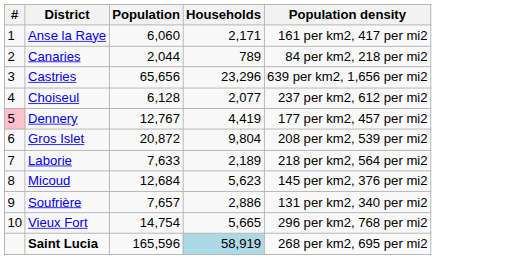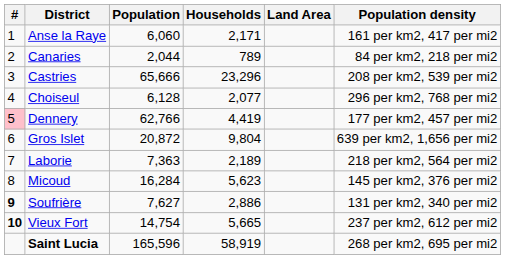 <table class="wikitable sortable">
 <tr>
 <th>#</th>
 <th>District</th>
 <th>Population</th>
 <th>Households</th>
+<th>Land Area</th>
 <th>Population density</th>
 </tr>
 <tr>
 <td>1</td>
 <td><a href='#'>Anse la Raye</a></td>
 <td align="right">6,060</td>
 <td align="right">2,171</td>
+<td align="right"></td>
 <td align="right">161 per km2, 417 per mi2</td>
 </tr>
 <tr>
 <td>2</td>
 <td><a href='#'>Canaries</a></td>
 <td align="right">2,044</td>
 <td align="right">789</td>
+<td align="right"></td>
 <td align="right">84 per km2, 218 per mi2</td>
 </tr>
 <tr>
 <td>3</td>
 <td><a href='#'>Castries</a></td>
-<td align="right">65,656</td>
+<td align="right">65,666</td>
 <td align="right">23,296</td>
-<td align="right">639 per km2, 1,656 per mi2</td>
+<td align="right"></td>
+<td align="right">208 per km2, 539 per mi2</td>
 </tr>
 <tr>
 <td>4</td>
 <td><a href='#'>Choiseul</a></td>
 <td align="right">6,128</td>
 <td align="right">2,077</td>
-<td align="right">237 per km2, 612 per mi2</td>
+<td align="right"></td>
+<td align="right">296 per km2, 768 per mi2</td>
 </tr>
 <tr>
 <td style="background: pink;">5</td>
 <td><a href='#'>Dennery</a></td>
-<td align="right">12,767</td>
+<td align="right">62,766</td>
 <td align="right">4,419</td>
+<td align="right"></td>
 <td align="right">177 per km2, 457 per mi2</td>
 </tr>
 <tr>
 <td>6</td>
 <td><a href='#'>Gros Islet</a></td>
 <td align="right">20,872</td>
 <td align="right">9,804</td>
-<td align="right">208 per km2, 539 per mi2</td>
+<td align="right"></td>
+<td align="right">639 per km2, 1,656 per mi2</td>
 </tr>
 <tr>
 <td>7</td>
 <td><a href='#'>Laborie</a></td>
-<td align="right">7,633</td>
+<td align="right">7,363</td>
 <td align="right">2,189</td>
+<td align="right"></td>
 <td align="right">218 per km2, 564 per mi2</td>
 </tr>
 <tr>
 <td>8</td>
 <td><a href='#'>Micoud</a></td>
-<td align="right">12,684</td>
+<td align="right">16,284</td>
 <td align="right">5,623</td>
+<td align="right"></td>
 <td align="right">145 per km2, 376 per mi2</td>
 </tr>
 <tr>
-<td>9</td>
+<td><strong>9</strong></td>
 <td><a href='#'>Soufrière</a></td>
-<td align="right">7,657</td>
+<td align="right">7,627</td>
 <td align="right">2,886</td>
+<td align="right"></td>
 <td align="right">131 per km2, 340 per mi2</td>
 </tr>
 <tr>
-<td>10</td>
+<td><strong>10</strong></td>
 <td><a href='#'>Vieux Fort</a></td>
 <td align="right">14,754</td>
 <td align="right">5,665</td>
-<td align="right">296 per km2, 768 per mi2</td>
+<td align="right"></td>
+<td align="right">237 per km2, 612 per mi2</td>
 </tr>
 <tr>
 <td></td>
 <td><strong>Saint Lucia</strong></td>
 <td align="right">165,596</td>
-<td align="right" style="background: lightblue;">58,919</td>
+<td align="right">58,919</td>
+<td align="right"></td>
 <td align="right">268 per km2, 695 per mi2</td>
 </tr>
 </table>
